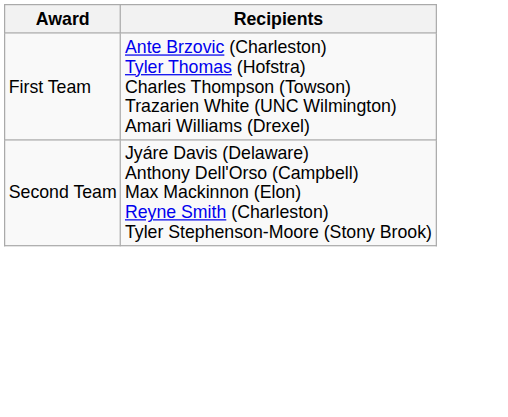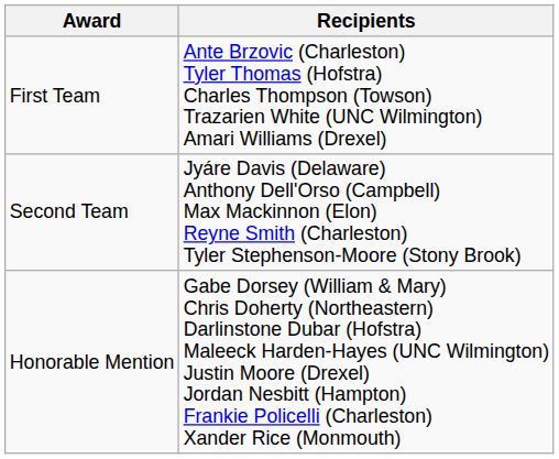 <table class="wikitable" style="white-space:nowrap; font-size:90%;">
 <tr>
 <th>Award</th>
 <th>Recipients</th>
 </tr>
 <tr>
 <td>First Team</td>
 <td><a href='#'>Ante Brzovic</a> (Charleston)<br> <a href='#'>Tyler Thomas</a> (Hofstra)<br> Charles Thompson (Towson)<br> Trazarien White (UNC Wilmington)<br> Amari Williams (Drexel)</td>
 </tr>
 <tr>
 <td>Second Team</td>
 <td>Jyáre Davis (Delaware)<br> Anthony Dell'Orso (Campbell)<br> Max Mackinnon (Elon)<br> <a href='#'>Reyne Smith</a> (Charleston)<br> Tyler Stephenson-Moore (Stony Brook)</td>
 </tr>
+<tr>
+<td>Honorable Mention</td>
+<td>Gabe Dorsey (William & Mary)<br> Chris Doherty (Northeastern)<br> Darlinstone Dubar (Hofstra)<br> Maleeck Harden-Hayes (UNC Wilmington)<br> Justin Moore (Drexel)<br> Jordan Nesbitt (Hampton)<br> <a href='#'>Frankie Policelli</a> (Charleston)<br> Xander Rice (Monmouth)</td>
+</tr>
 </table>
